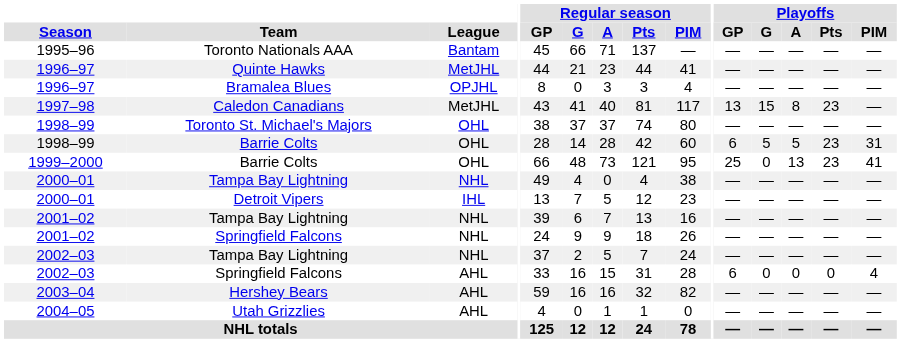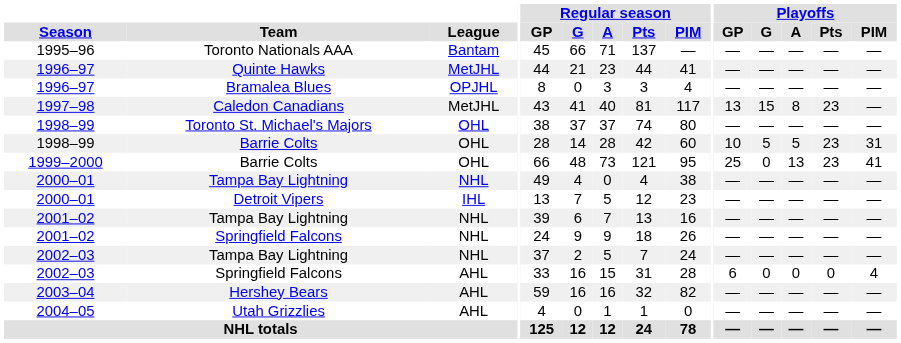 <table border="0" cellpadding="1" cellspacing="0" style="text-align:center; width:60em">
 <tr bgcolor="#e0e0e0">
 <th colspan="3" bgcolor="#ffffff"></th>
 <th rowspan="99" bgcolor="#ffffff"></th>
 <th colspan="5"><a href='#'>Regular season</a></th>
 <th rowspan="99" bgcolor="#ffffff"></th>
 <th colspan="5"><a href='#'>Playoffs</a></th>
 </tr>
 <tr bgcolor="#e0e0e0">
 <th><a href='#'>Season</a></th>
 <th>Team</th>
 <th>League</th>
 <th>GP</th>
 <th><a href='#'>G</a></th>
 <th><a href='#'>A</a></th>
 <th><a href='#'>Pts</a></th>
 <th><a href='#'>PIM</a></th>
 <th>GP</th>
 <th>G</th>
 <th>A</th>
 <th>Pts</th>
 <th>PIM</th>
 </tr>
 <tr>
 <td>1995–96</td>
 <td>Toronto Nationals AAA</td>
 <td><a href='#'>Bantam</a></td>
 <td>45</td>
 <td>66</td>
 <td>71</td>
 <td>137</td>
 <td>—</td>
 <td>—</td>
 <td>—</td>
 <td>—</td>
 <td>—</td>
 <td>—</td>
 </tr>
 <tr bgcolor="#f0f0f0">
 <td><a href='#'>1996–97</a></td>
 <td><a href='#'>Quinte Hawks</a></td>
 <td><a href='#'>MetJHL</a></td>
 <td>44</td>
 <td>21</td>
 <td>23</td>
 <td>44</td>
 <td>41</td>
 <td>—</td>
 <td>—</td>
 <td>—</td>
 <td>—</td>
 <td>—</td>
 </tr>
 <tr>
 <td><a href='#'>1996–97</a></td>
 <td><a href='#'>Bramalea Blues</a></td>
 <td><a href='#'>OPJHL</a></td>
 <td>8</td>
 <td>0</td>
 <td>3</td>
 <td>3</td>
 <td>4</td>
 <td>—</td>
 <td>—</td>
 <td>—</td>
 <td>—</td>
 <td>—</td>
 </tr>
 <tr bgcolor="#f0f0f0">
 <td><a href='#'>1997–98</a></td>
 <td><a href='#'>Caledon Canadians</a></td>
 <td>MetJHL</td>
 <td>43</td>
 <td>41</td>
 <td>40</td>
 <td>81</td>
 <td>117</td>
 <td>13</td>
 <td>15</td>
 <td>8</td>
 <td>23</td>
 <td>—</td>
 </tr>
 <tr>
 <td><a href='#'>1998–99</a></td>
 <td><a href='#'>Toronto St. Michael's Majors</a></td>
 <td><a href='#'>OHL</a></td>
 <td>38</td>
 <td>37</td>
 <td>37</td>
 <td>74</td>
 <td>80</td>
 <td>—</td>
 <td>—</td>
 <td>—</td>
 <td>—</td>
 <td>—</td>
 </tr>
 <tr bgcolor="#f0f0f0">
 <td>1998–99</td>
 <td><a href='#'>Barrie Colts</a></td>
 <td>OHL</td>
 <td>28</td>
 <td>14</td>
 <td>28</td>
 <td>42</td>
 <td>60</td>
-<td>6</td>
+<td>10</td>
 <td>5</td>
 <td>5</td>
 <td>23</td>
 <td>31</td>
 </tr>
 <tr>
 <td><a href='#'>1999–2000</a></td>
 <td>Barrie Colts</td>
 <td>OHL</td>
 <td>66</td>
 <td>48</td>
 <td>73</td>
 <td>121</td>
 <td>95</td>
 <td>25</td>
 <td>0</td>
 <td>13</td>
 <td>23</td>
 <td>41</td>
 </tr>
 <tr bgcolor="#f0f0f0">
 <td><a href='#'>2000–01</a></td>
 <td><a href='#'>Tampa Bay Lightning</a></td>
 <td><a href='#'>NHL</a></td>
 <td>49</td>
 <td>4</td>
 <td>0</td>
 <td>4</td>
 <td>38</td>
 <td>—</td>
 <td>—</td>
 <td>—</td>
 <td>—</td>
 <td>—</td>
 </tr>
 <tr>
 <td><a href='#'>2000–01</a></td>
 <td><a href='#'>Detroit Vipers</a></td>
 <td><a href='#'>IHL</a></td>
 <td>13</td>
 <td>7</td>
 <td>5</td>
 <td>12</td>
 <td>23</td>
 <td>—</td>
 <td>—</td>
 <td>—</td>
 <td>—</td>
 <td>—</td>
 </tr>
 <tr bgcolor="#f0f0f0">
 <td><a href='#'>2001–02</a></td>
 <td>Tampa Bay Lightning</td>
 <td>NHL</td>
 <td>39</td>
 <td>6</td>
 <td>7</td>
 <td>13</td>
 <td>16</td>
 <td>—</td>
 <td>—</td>
 <td>—</td>
 <td>—</td>
 <td>—</td>
 </tr>
 <tr>
 <td><a href='#'>2001–02</a></td>
 <td><a href='#'>Springfield Falcons</a></td>
 <td>NHL</td>
 <td>24</td>
 <td>9</td>
 <td>9</td>
 <td>18</td>
 <td>26</td>
 <td>—</td>
 <td>—</td>
 <td>—</td>
 <td>—</td>
 <td>—</td>
 </tr>
 <tr bgcolor="#f0f0f0">
 <td><a href='#'>2002–03</a></td>
 <td>Tampa Bay Lightning</td>
 <td>NHL</td>
 <td>37</td>
 <td>2</td>
 <td>5</td>
 <td>7</td>
 <td>24</td>
 <td>—</td>
 <td>—</td>
 <td>—</td>
 <td>—</td>
 <td>—</td>
 </tr>
 <tr>
 <td><a href='#'>2002–03</a></td>
 <td>Springfield Falcons</td>
 <td>AHL</td>
 <td>33</td>
 <td>16</td>
 <td>15</td>
 <td>31</td>
 <td>28</td>
 <td>6</td>
 <td>0</td>
 <td>0</td>
 <td>0</td>
 <td>4</td>
 </tr>
 <tr bgcolor="#f0f0f0">
 <td><a href='#'>2003–04</a></td>
 <td><a href='#'>Hershey Bears</a></td>
 <td>AHL</td>
 <td>59</td>
 <td>16</td>
 <td>16</td>
 <td>32</td>
 <td>82</td>
 <td>—</td>
 <td>—</td>
 <td>—</td>
 <td>—</td>
 <td>—</td>
 </tr>
 <tr>
 <td><a href='#'>2004–05</a></td>
 <td><a href='#'>Utah Grizzlies</a></td>
 <td>AHL</td>
 <td>4</td>
 <td>0</td>
 <td>1</td>
 <td>1</td>
 <td>0</td>
 <td>—</td>
 <td>—</td>
 <td>—</td>
 <td>—</td>
 <td>—</td>
 </tr>
 <tr bgcolor="#e0e0e0">
 <th colspan="3">NHL totals</th>
 <th>125</th>
 <th>12</th>
 <th>12</th>
 <th>24</th>
 <th>78</th>
 <th>—</th>
 <th>—</th>
 <th>—</th>
 <th>—</th>
 <th>—</th>
 </tr>
 </table>
